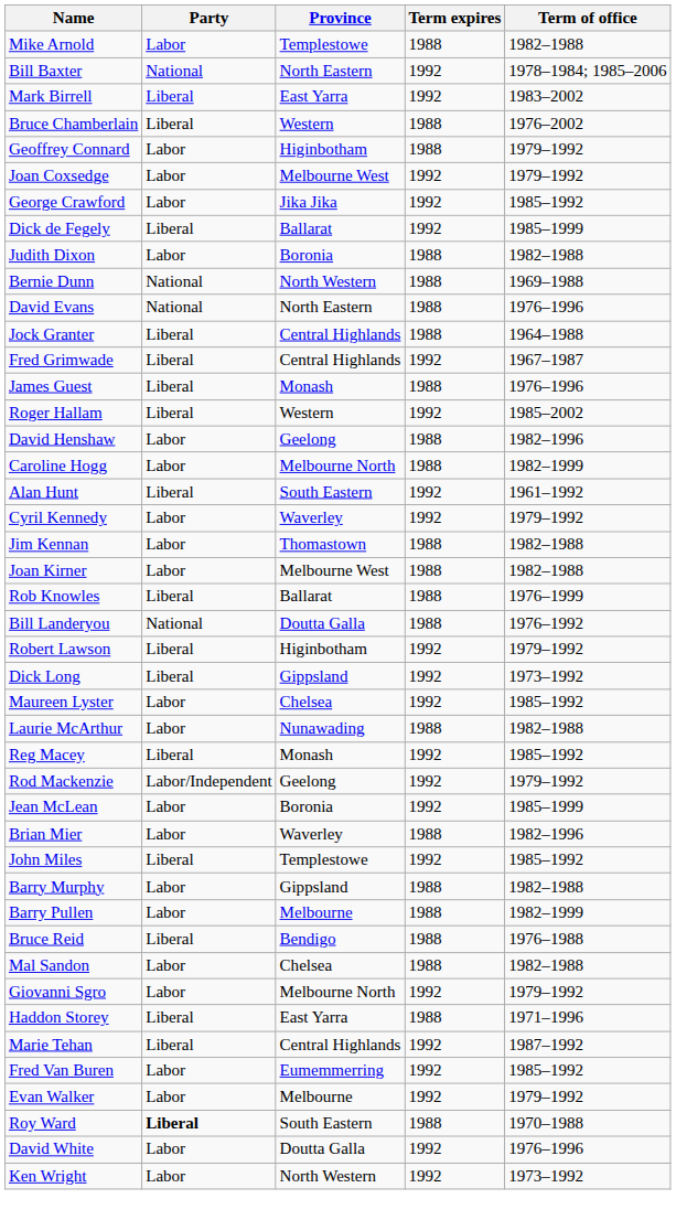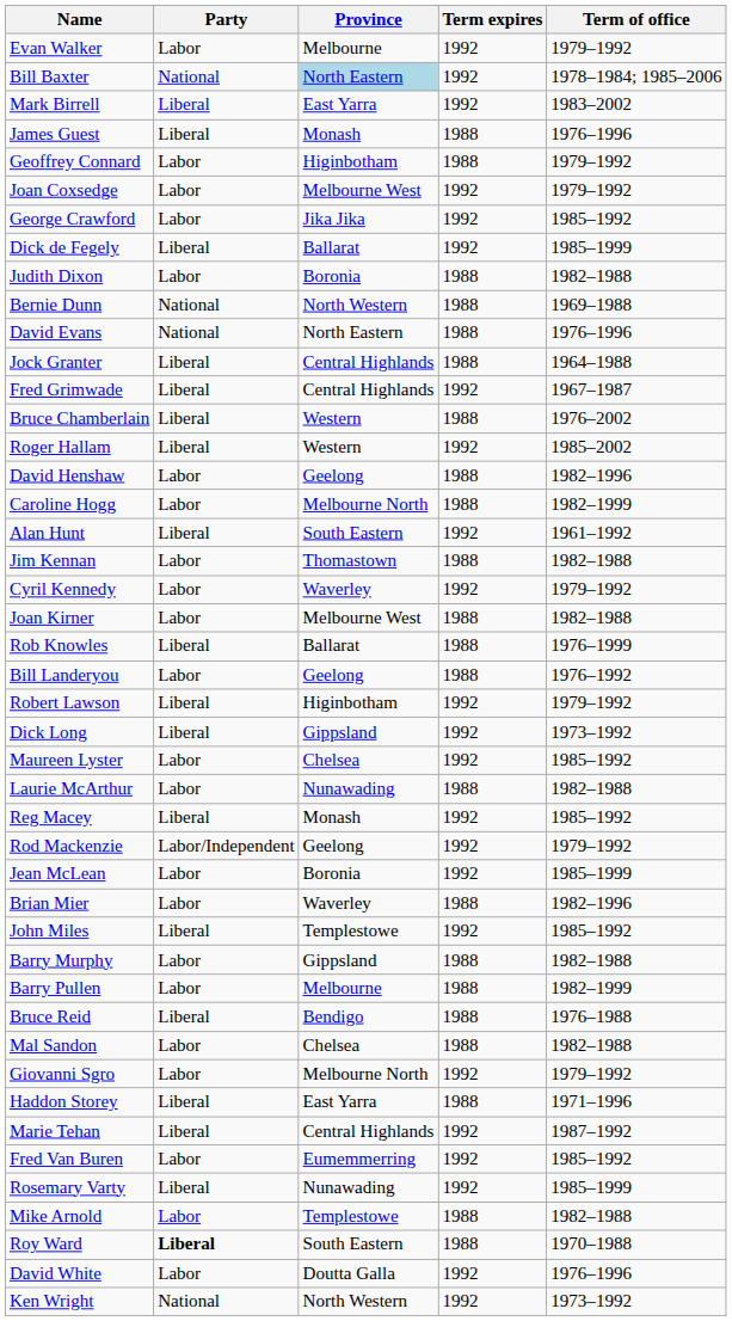 <table class="wikitable sortable">
 <tr>
 <th>Name</th>
 <th>Party</th>
 <th><a href='#'>Province</a></th>
 <th>Term expires</th>
 <th>Term of office</th>
 </tr>
 <tr>
-<td><a href='#'>Mike Arnold</a></td>
-<td><a href='#'>Labor</a></td>
-<td><a href='#'>Templestowe</a></td>
-<td>1988</td>
-<td>1982–1988</td>
+<td><a href='#'>Evan Walker</a></td>
+<td>Labor</td>
+<td>Melbourne</td>
+<td>1992</td>
+<td>1979–1992</td>
 </tr>
 <tr>
 <td><a href='#'>Bill Baxter</a></td>
 <td><a href='#'>National</a></td>
-<td><a href='#'>North Eastern</a></td>
+<td style="background: lightblue;"><a href='#'>North Eastern</a></td>
 <td>1992</td>
 <td>1978–1984; 1985–2006</td>
 </tr>
 <tr>
 <td><a href='#'>Mark Birrell</a></td>
 <td><a href='#'>Liberal</a></td>
 <td><a href='#'>East Yarra</a></td>
 <td>1992</td>
 <td>1983–2002</td>
 </tr>
 <tr>
-<td><a href='#'>Bruce Chamberlain</a></td>
+<td><a href='#'>James Guest</a></td>
 <td>Liberal</td>
-<td><a href='#'>Western</a></td>
+<td><a href='#'>Monash</a></td>
 <td>1988</td>
-<td>1976–2002</td>
+<td>1976–1996</td>
 </tr>
 <tr>
 <td><a href='#'>Geoffrey Connard</a></td>
 <td>Labor</td>
 <td><a href='#'>Higinbotham</a></td>
 <td>1988</td>
 <td>1979–1992</td>
 </tr>
 <tr>
 <td><a href='#'>Joan Coxsedge</a></td>
 <td>Labor</td>
 <td><a href='#'>Melbourne West</a></td>
 <td>1992</td>
 <td>1979–1992</td>
 </tr>
 <tr>
 <td><a href='#'>George Crawford</a></td>
 <td>Labor</td>
 <td><a href='#'>Jika Jika</a></td>
 <td>1992</td>
 <td>1985–1992</td>
 </tr>
 <tr>
 <td><a href='#'>Dick de Fegely</a></td>
 <td>Liberal</td>
 <td><a href='#'>Ballarat</a></td>
 <td>1992</td>
 <td>1985–1999</td>
 </tr>
 <tr>
 <td><a href='#'>Judith Dixon</a></td>
 <td>Labor</td>
 <td><a href='#'>Boronia</a></td>
 <td>1988</td>
 <td>1982–1988</td>
 </tr>
 <tr>
 <td><a href='#'>Bernie Dunn</a></td>
 <td>National</td>
 <td><a href='#'>North Western</a></td>
 <td>1988</td>
 <td>1969–1988</td>
 </tr>
 <tr>
 <td><a href='#'>David Evans</a></td>
 <td>National</td>
 <td>North Eastern</td>
 <td>1988</td>
 <td>1976–1996</td>
 </tr>
 <tr>
 <td><a href='#'>Jock Granter</a></td>
 <td>Liberal</td>
 <td><a href='#'>Central Highlands</a></td>
 <td>1988</td>
 <td>1964–1988</td>
 </tr>
 <tr>
 <td><a href='#'>Fred Grimwade</a> </td>
 <td>Liberal</td>
 <td>Central Highlands</td>
 <td>1992</td>
 <td>1967–1987</td>
 </tr>
 <tr>
-<td><a href='#'>James Guest</a></td>
+<td><a href='#'>Bruce Chamberlain</a></td>
 <td>Liberal</td>
-<td><a href='#'>Monash</a></td>
+<td><a href='#'>Western</a></td>
 <td>1988</td>
-<td>1976–1996</td>
+<td>1976–2002</td>
 </tr>
 <tr>
 <td><a href='#'>Roger Hallam</a></td>
 <td>Liberal</td>
 <td>Western</td>
 <td>1992</td>
 <td>1985–2002</td>
 </tr>
 <tr>
 <td><a href='#'>David Henshaw</a></td>
 <td>Labor</td>
 <td><a href='#'>Geelong</a></td>
 <td>1988</td>
 <td>1982–1996</td>
 </tr>
 <tr>
 <td><a href='#'>Caroline Hogg</a></td>
 <td>Labor</td>
 <td><a href='#'>Melbourne North</a></td>
 <td>1988</td>
 <td>1982–1999</td>
 </tr>
 <tr>
 <td><a href='#'>Alan Hunt</a></td>
 <td>Liberal</td>
 <td><a href='#'>South Eastern</a></td>
 <td>1992</td>
 <td>1961–1992</td>
 </tr>
 <tr>
+<td><a href='#'>Jim Kennan</a></td>
+<td>Labor</td>
+<td><a href='#'>Thomastown</a></td>
+<td>1988</td>
+<td>1982–1988</td>
+</tr>
+<tr>
 <td><a href='#'>Cyril Kennedy</a></td>
 <td>Labor</td>
 <td><a href='#'>Waverley</a></td>
 <td>1992</td>
 <td>1979–1992</td>
-</tr>
-<tr>
-<td><a href='#'>Jim Kennan</a></td>
-<td>Labor</td>
-<td><a href='#'>Thomastown</a></td>
-<td>1988</td>
-<td>1982–1988</td>
 </tr>
 <tr>
 <td><a href='#'>Joan Kirner</a></td>
 <td>Labor</td>
 <td>Melbourne West</td>
 <td>1988</td>
 <td>1982–1988</td>
 </tr>
 <tr>
 <td><a href='#'>Rob Knowles</a></td>
 <td>Liberal</td>
 <td>Ballarat</td>
 <td>1988</td>
 <td>1976–1999</td>
 </tr>
 <tr>
 <td><a href='#'>Bill Landeryou</a></td>
-<td>National</td>
-<td><a href='#'>Doutta Galla</a></td>
+<td>Labor</td>
+<td><a href='#'>Geelong</a></td>
 <td>1988</td>
 <td>1976–1992</td>
 </tr>
 <tr>
 <td><a href='#'>Robert Lawson</a></td>
 <td>Liberal</td>
 <td>Higinbotham</td>
 <td>1992</td>
 <td>1979–1992</td>
 </tr>
 <tr>
 <td><a href='#'>Dick Long</a></td>
 <td>Liberal</td>
 <td><a href='#'>Gippsland</a></td>
 <td>1992</td>
 <td>1973–1992</td>
 </tr>
 <tr>
 <td><a href='#'>Maureen Lyster</a></td>
 <td>Labor</td>
 <td><a href='#'>Chelsea</a></td>
 <td>1992</td>
 <td>1985–1992</td>
 </tr>
 <tr>
 <td><a href='#'>Laurie McArthur</a></td>
 <td>Labor</td>
 <td><a href='#'>Nunawading</a></td>
 <td>1988</td>
 <td>1982–1988</td>
 </tr>
 <tr>
 <td><a href='#'>Reg Macey</a></td>
 <td>Liberal</td>
 <td>Monash</td>
 <td>1992</td>
 <td>1985–1992</td>
 </tr>
 <tr>
 <td><a href='#'>Rod Mackenzie</a></td>
 <td>Labor/Independent </td>
 <td>Geelong</td>
 <td>1992</td>
 <td>1979–1992</td>
 </tr>
 <tr>
 <td><a href='#'>Jean McLean</a></td>
 <td>Labor</td>
 <td>Boronia</td>
 <td>1992</td>
 <td>1985–1999</td>
 </tr>
 <tr>
 <td><a href='#'>Brian Mier</a></td>
 <td>Labor</td>
 <td>Waverley</td>
 <td>1988</td>
 <td>1982–1996</td>
 </tr>
 <tr>
 <td><a href='#'>John Miles</a></td>
 <td>Liberal</td>
 <td>Templestowe</td>
 <td>1992</td>
 <td>1985–1992</td>
 </tr>
 <tr>
 <td><a href='#'>Barry Murphy</a></td>
 <td>Labor</td>
 <td>Gippsland</td>
 <td>1988</td>
 <td>1982–1988</td>
 </tr>
 <tr>
 <td><a href='#'>Barry Pullen</a></td>
 <td>Labor</td>
 <td><a href='#'>Melbourne</a></td>
 <td>1988</td>
 <td>1982–1999</td>
 </tr>
 <tr>
 <td><a href='#'>Bruce Reid</a></td>
 <td>Liberal</td>
 <td><a href='#'>Bendigo</a></td>
 <td>1988</td>
 <td>1976–1988</td>
 </tr>
 <tr>
 <td><a href='#'>Mal Sandon</a></td>
 <td>Labor</td>
 <td>Chelsea</td>
 <td>1988</td>
 <td>1982–1988</td>
 </tr>
 <tr>
 <td><a href='#'>Giovanni Sgro</a></td>
 <td>Labor</td>
 <td>Melbourne North</td>
 <td>1992</td>
 <td>1979–1992</td>
 </tr>
 <tr>
 <td><a href='#'>Haddon Storey</a></td>
 <td>Liberal</td>
 <td>East Yarra</td>
 <td>1988</td>
 <td>1971–1996</td>
 </tr>
 <tr>
 <td><a href='#'>Marie Tehan</a> </td>
 <td>Liberal</td>
 <td>Central Highlands</td>
 <td>1992</td>
 <td>1987–1992</td>
 </tr>
 <tr>
 <td><a href='#'>Fred Van Buren</a></td>
 <td>Labor</td>
 <td><a href='#'>Eumemmerring</a></td>
 <td>1992</td>
 <td>1985–1992</td>
 </tr>
 <tr>
-<td><a href='#'>Evan Walker</a></td>
-<td>Labor</td>
-<td>Melbourne</td>
+<td><a href='#'>Rosemary Varty</a> </td>
+<td>Liberal</td>
+<td>Nunawading</td>
 <td>1992</td>
-<td>1979–1992</td>
+<td>1985–1999</td>
+</tr>
+<tr>
+<td><a href='#'>Mike Arnold</a></td>
+<td><a href='#'>Labor</a></td>
+<td><a href='#'>Templestowe</a></td>
+<td>1988</td>
+<td>1982–1988</td>
 </tr>
 <tr>
 <td><a href='#'>Roy Ward</a></td>
 <td><strong>Liberal</strong></td>
 <td>South Eastern</td>
 <td>1988</td>
 <td>1970–1988</td>
 </tr>
 <tr>
 <td><a href='#'>David White</a></td>
 <td>Labor</td>
 <td>Doutta Galla</td>
 <td>1992</td>
 <td>1976–1996</td>
 </tr>
 <tr>
 <td><a href='#'>Ken Wright</a></td>
-<td>Labor</td>
+<td>National</td>
 <td>North Western</td>
 <td>1992</td>
 <td>1973–1992</td>
 </tr>
 </table>
